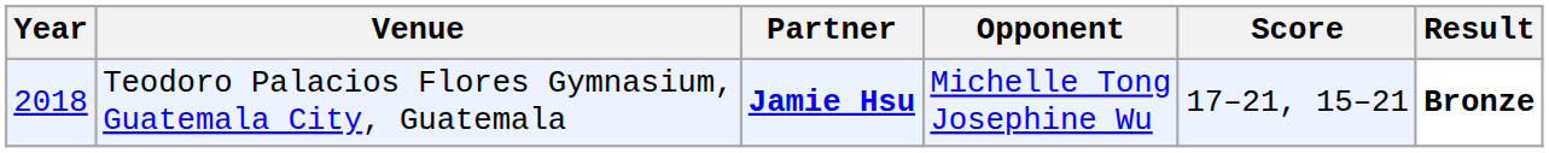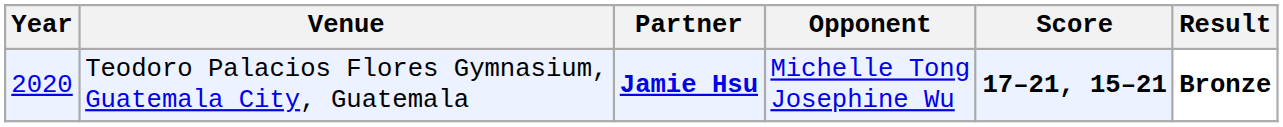 <table class="sortable wikitable" style="font-size: 90%;">
 <tr>
 <th>Year</th>
 <th>Venue</th>
 <th>Partner</th>
 <th>Opponent</th>
 <th>Score</th>
 <th>Result</th>
 </tr>
 <tr style="background:#ECF2FF">
-<td align="center"><a href='#'>2018</a></td>
+<td align="center"><a href='#'>2020</a></td>
 <td align="left">Teodoro Palacios Flores Gymnasium,<br><a href='#'>Guatemala City</a>, Guatemala</td>
 <td align="left"><strong> <a href='#'>Jamie Hsu</a></strong></td>
 <td align="left"> <a href='#'>Michelle Tong</a><br> <a href='#'>Josephine Wu</a></td>
-<td align="left">17–21, 15–21</td>
+<td align="left"><strong>17–21, 15–21</strong></td>
 <td style="text-align:left; background:white"> <strong>Bronze</strong></td>
 </tr>
 </table>
